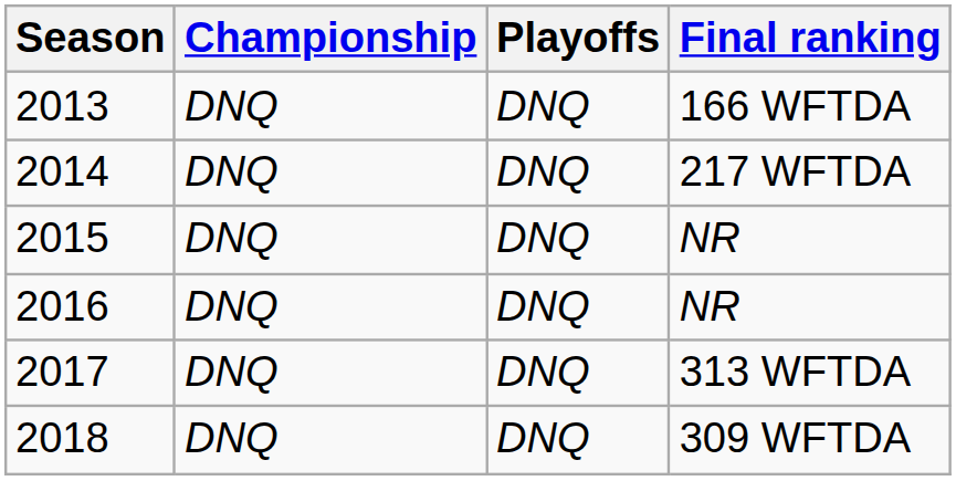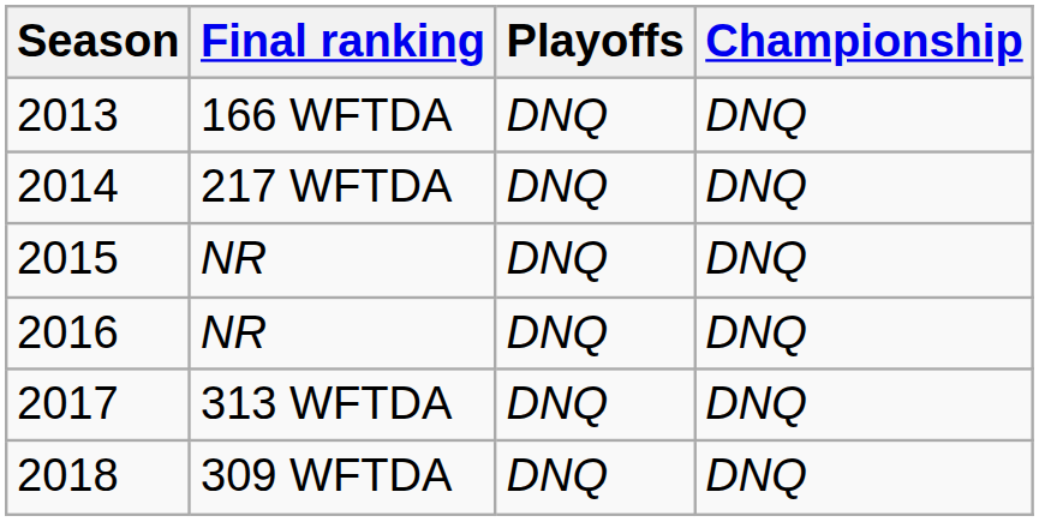 <table class="wikitable sortable">
 <tr>
 <th>Season</th>
+<th><a href='#'>Final ranking</a></th>
+<th>Playoffs</th>
 <th><a href='#'>Championship</a></th>
-<th>Playoffs</th>
-<th><a href='#'>Final ranking</a></th>
 </tr>
 <tr>
 <td>2013</td>
+<td>166 WFTDA</td>
 <td><em>DNQ</em></td>
 <td><em>DNQ</em></td>
-<td>166 WFTDA</td>
 </tr>
 <tr>
 <td>2014</td>
+<td>217 WFTDA</td>
 <td><em>DNQ</em></td>
 <td><em>DNQ</em></td>
-<td>217 WFTDA</td>
 </tr>
 <tr>
 <td>2015</td>
+<td><em>NR</em></td>
 <td><em>DNQ</em></td>
 <td><em>DNQ</em></td>
-<td><em>NR</em></td>
 </tr>
 <tr>
 <td>2016</td>
+<td><em>NR</em></td>
 <td><em>DNQ</em></td>
 <td><em>DNQ</em></td>
-<td><em>NR</em></td>
 </tr>
 <tr>
 <td>2017</td>
+<td>313 WFTDA</td>
 <td><em>DNQ</em></td>
 <td><em>DNQ</em></td>
-<td>313 WFTDA</td>
 </tr>
 <tr>
 <td>2018</td>
+<td>309 WFTDA</td>
 <td><em>DNQ</em></td>
 <td><em>DNQ</em></td>
-<td>309 WFTDA</td>
 </tr>
 </table>
